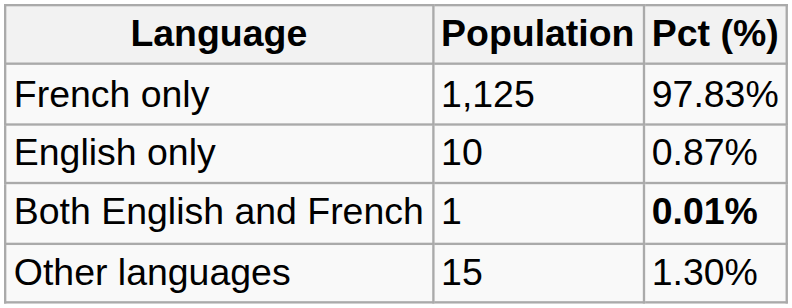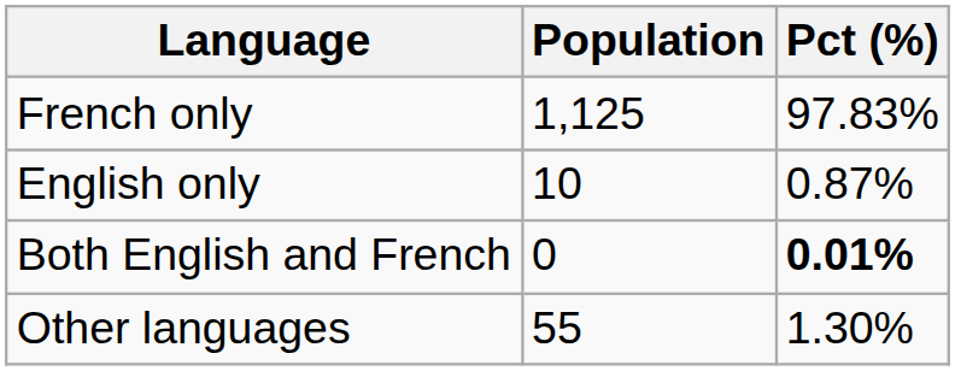 <table class="wikitable">
 <tr>
 <th>Language</th>
 <th>Population</th>
 <th>Pct (%)</th>
 </tr>
 <tr>
 <td>French only</td>
 <td>1,125</td>
 <td>97.83%</td>
 </tr>
 <tr>
 <td>English only</td>
 <td>10</td>
 <td>0.87%</td>
 </tr>
 <tr>
 <td>Both English and French</td>
-<td>1</td>
+<td>0</td>
 <td><strong>0.01%</strong></td>
 </tr>
 <tr>
 <td>Other languages</td>
-<td>15</td>
+<td>55</td>
 <td>1.30%</td>
 </tr>
 </table>
